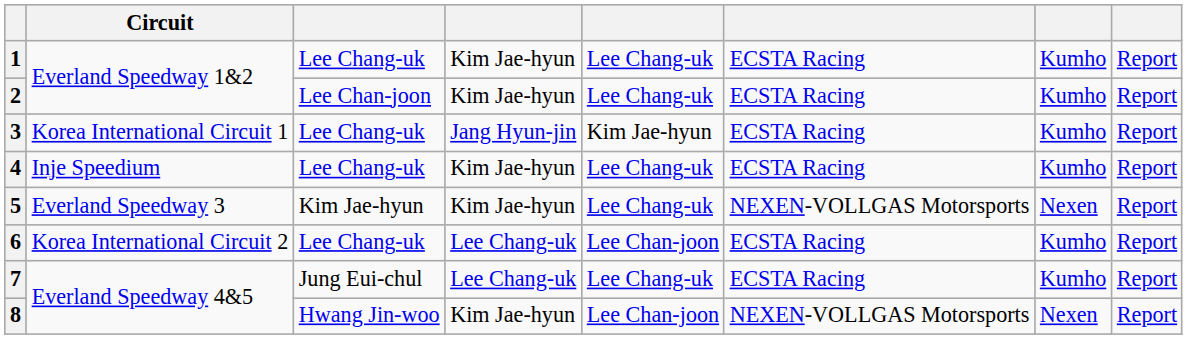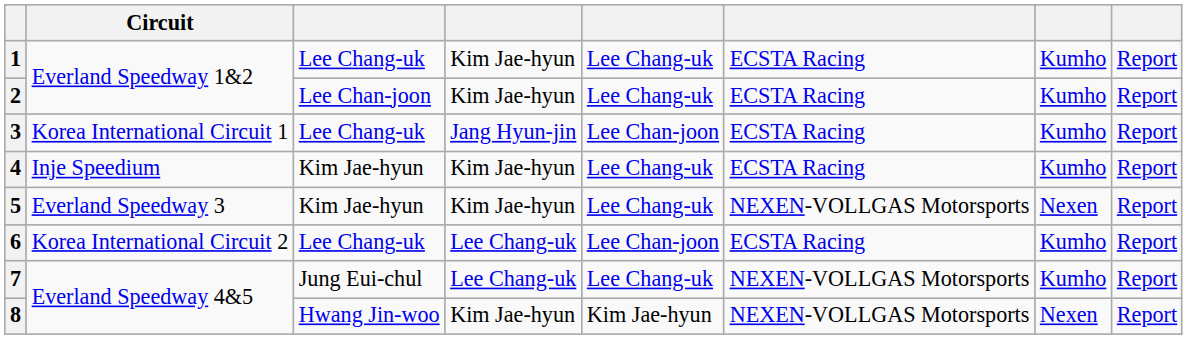 <table class="wikitable" style="font-size: 85%;">
 <tr>
 <th></th>
 <th>Circuit</th>
 <th></th>
 <th></th>
 <th></th>
 <th></th>
 <th></th>
 <th></th>
 </tr>
 <tr>
 <th>1</th>
 <td rowspan=2> <a href='#'>Everland Speedway</a> 1&2</td>
 <td> <a href='#'>Lee Chang-uk</a></td>
 <td> Kim Jae-hyun</td>
 <td> <a href='#'>Lee Chang-uk</a></td>
 <td><a href='#'>ECSTA Racing</a></td>
 <td> <a href='#'>Kumho</a></td>
 <td><a href='#'>Report</a></td>
 </tr>
 <tr>
 <th>2</th>
 <td> <a href='#'>Lee Chan-joon</a></td>
 <td> Kim Jae-hyun</td>
 <td> <a href='#'>Lee Chang-uk</a></td>
 <td><a href='#'>ECSTA Racing</a></td>
 <td> <a href='#'>Kumho</a></td>
 <td><a href='#'>Report</a></td>
 </tr>
 <tr>
 <th>3</th>
 <td> <a href='#'>Korea International Circuit</a> 1</td>
 <td> <a href='#'>Lee Chang-uk</a></td>
 <td> <a href='#'>Jang Hyun-jin</a></td>
-<td> Kim Jae-hyun</td>
+<td> <a href='#'>Lee Chan-joon</a></td>
 <td><a href='#'>ECSTA Racing</a></td>
 <td> <a href='#'>Kumho</a></td>
 <td><a href='#'>Report</a></td>
 </tr>
 <tr>
 <th>4</th>
 <td> <a href='#'>Inje Speedium</a></td>
-<td> <a href='#'>Lee Chang-uk</a></td>
+<td> Kim Jae-hyun</td>
 <td> Kim Jae-hyun</td>
 <td> <a href='#'>Lee Chang-uk</a></td>
 <td><a href='#'>ECSTA Racing</a></td>
 <td> <a href='#'>Kumho</a></td>
 <td><a href='#'>Report</a></td>
 </tr>
 <tr>
 <th>5</th>
 <td> <a href='#'>Everland Speedway</a> 3</td>
 <td> Kim Jae-hyun</td>
 <td> Kim Jae-hyun</td>
 <td> <a href='#'>Lee Chang-uk</a></td>
 <td><a href='#'>NEXEN</a>-VOLLGAS Motorsports</td>
 <td> <a href='#'>Nexen</a></td>
 <td><a href='#'>Report</a></td>
 </tr>
 <tr>
 <th>6</th>
 <td> <a href='#'>Korea International Circuit</a> 2</td>
 <td> <a href='#'>Lee Chang-uk</a></td>
 <td> <a href='#'>Lee Chang-uk</a></td>
 <td> <a href='#'>Lee Chan-joon</a></td>
 <td><a href='#'>ECSTA Racing</a></td>
 <td> <a href='#'>Kumho</a></td>
 <td><a href='#'>Report</a></td>
 </tr>
 <tr>
 <th>7</th>
 <td rowspan=2> <a href='#'>Everland Speedway</a> 4&5</td>
 <td> Jung Eui-chul</td>
 <td> <a href='#'>Lee Chang-uk</a></td>
 <td> <a href='#'>Lee Chang-uk</a></td>
-<td><a href='#'>ECSTA Racing</a></td>
+<td><a href='#'>NEXEN</a>-VOLLGAS Motorsports</td>
 <td> <a href='#'>Kumho</a></td>
 <td><a href='#'>Report</a></td>
 </tr>
 <tr>
 <th>8</th>
 <td> <a href='#'>Hwang Jin-woo</a></td>
 <td> Kim Jae-hyun</td>
-<td> <a href='#'>Lee Chan-joon</a></td>
+<td> Kim Jae-hyun</td>
 <td><a href='#'>NEXEN</a>-VOLLGAS Motorsports</td>
 <td> <a href='#'>Nexen</a></td>
 <td><a href='#'>Report</a></td>
 </tr>
 </table>
